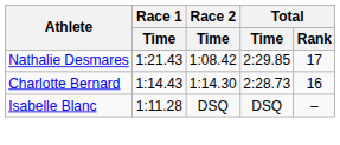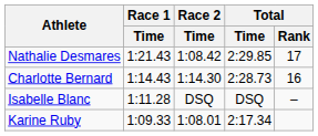 <table class="wikitable" style="font-size:90%">
 <tr>
 <th rowspan="2">Athlete</th>
 <th>Race 1</th>
 <th>Race 2</th>
 <th colspan="2">Total</th>
 </tr>
 <tr>
 <th>Time</th>
 <th>Time</th>
 <th>Time</th>
 <th>Rank</th>
 </tr>
 <tr>
 <td><a href='#'>Nathalie Desmares</a></td>
 <td align="center">1:21.43</td>
 <td align="center">1:08.42</td>
 <td align="center">2:29.85</td>
 <td align="center">17</td>
 </tr>
 <tr>
 <td><a href='#'>Charlotte Bernard</a></td>
 <td align="center">1:14.43</td>
 <td align="center">1:14.30</td>
 <td align="center">2:28.73</td>
 <td align="center">16</td>
 </tr>
 <tr>
 <td><a href='#'>Isabelle Blanc</a></td>
 <td align="center">1:11.28</td>
 <td align="center">DSQ</td>
 <td align="center">DSQ</td>
 <td align="center">–</td>
 </tr>
+<tr>
+<td><a href='#'>Karine Ruby</a></td>
+<td align="center">1:09.33</td>
+<td align="center">1:08.01</td>
+<td align="center">2:17.34</td>
+<td align="center"></td>
+</tr>
 </table>
